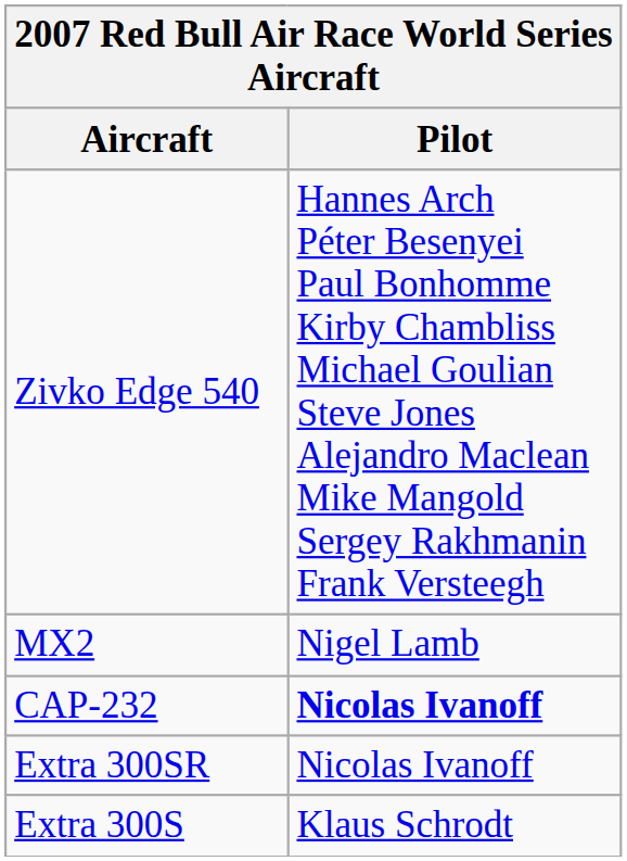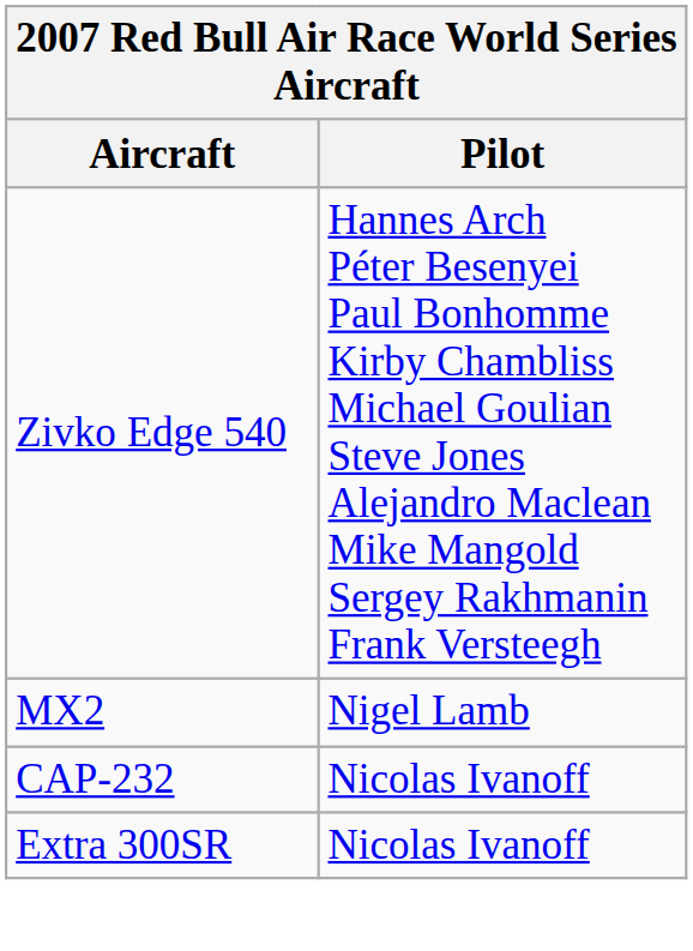 <table class="wikitable">
 <tr>
 <th colspan=2 align=center>2007 Red Bull Air Race World Series<br>Aircraft</th>
 </tr>
 <tr>
 <th>Aircraft</th>
 <th>Pilot</th>
 </tr>
 <tr>
 <td><a href='#'>Zivko Edge 540</a></td>
 <td><a href='#'>Hannes Arch</a><br><a href='#'>Péter Besenyei</a><br><a href='#'>Paul Bonhomme</a><br><a href='#'>Kirby Chambliss</a><br><a href='#'>Michael Goulian</a><br><a href='#'>Steve Jones</a><br><a href='#'>Alejandro Maclean</a><br><a href='#'>Mike Mangold</a><br><a href='#'>Sergey Rakhmanin</a><br><a href='#'>Frank Versteegh</a></td>
 </tr>
 <tr>
 <td><a href='#'>MX2</a></td>
 <td><a href='#'>Nigel Lamb</a></td>
 </tr>
 <tr>
 <td><a href='#'>CAP-232</a></td>
-<td><strong><a href='#'>Nicolas Ivanoff</a></strong></td>
+<td><a href='#'>Nicolas Ivanoff</a></td>
 </tr>
 <tr>
 <td><a href='#'>Extra 300SR</a></td>
 <td><a href='#'>Nicolas Ivanoff</a></td>
 </tr>
-<tr>
-<td><a href='#'>Extra 300S</a></td>
-<td><a href='#'>Klaus Schrodt</a></td>
-</tr>
 </table>
